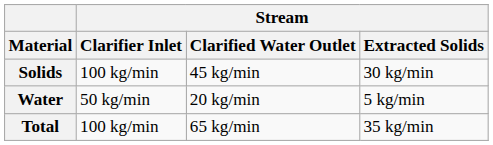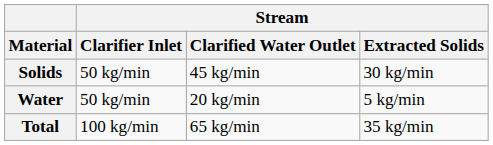 <table class="wikitable">
 <tr>
 <th></th>
 <th colspan="3">Stream</th>
 </tr>
 <tr>
 <th>Material</th>
 <th>Clarifier Inlet</th>
 <th>Clarified Water Outlet</th>
 <th>Extracted Solids</th>
 </tr>
 <tr>
 <th>Solids</th>
-<td>100 kg/min</td>
+<td>50 kg/min</td>
 <td>45 kg/min</td>
 <td>30 kg/min</td>
 </tr>
 <tr>
 <th>Water</th>
 <td>50 kg/min</td>
 <td>20 kg/min</td>
 <td>5 kg/min</td>
 </tr>
 <tr>
 <th>Total</th>
 <td>100 kg/min</td>
 <td>65 kg/min</td>
 <td>35 kg/min</td>
 </tr>
 </table>
